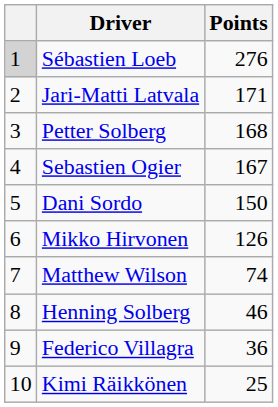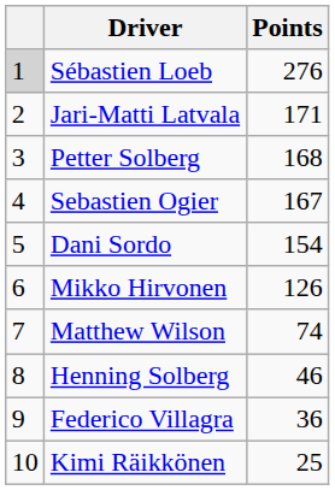 <table class="wikitable" style="font-size: 95%;">
 <tr>
 <th></th>
 <th>Driver</th>
 <th>Points</th>
 </tr>
 <tr>
 <td style="background: lightgrey;">1</td>
 <td> <a href='#'>Sébastien Loeb</a></td>
 <td align="right">276</td>
 </tr>
 <tr>
 <td>2</td>
 <td> <a href='#'>Jari-Matti Latvala</a></td>
 <td align="right">171</td>
 </tr>
 <tr>
 <td>3</td>
 <td> <a href='#'>Petter Solberg</a></td>
 <td align="right">168</td>
 </tr>
 <tr>
 <td>4</td>
 <td> <a href='#'>Sebastien Ogier</a></td>
 <td align="right">167</td>
 </tr>
 <tr>
 <td>5</td>
 <td> <a href='#'>Dani Sordo</a></td>
-<td align="right">150</td>
+<td align="right">154</td>
 </tr>
 <tr>
 <td>6</td>
 <td> <a href='#'>Mikko Hirvonen</a></td>
 <td align="right">126</td>
 </tr>
 <tr>
 <td>7</td>
 <td> <a href='#'>Matthew Wilson</a></td>
 <td align="right">74</td>
 </tr>
 <tr>
 <td>8</td>
 <td> <a href='#'>Henning Solberg</a></td>
 <td align="right">46</td>
 </tr>
 <tr>
 <td>9</td>
 <td> <a href='#'>Federico Villagra</a></td>
 <td align="right">36</td>
 </tr>
 <tr>
 <td>10</td>
 <td> <a href='#'>Kimi Räikkönen</a></td>
 <td align="right">25</td>
 </tr>
 </table>
